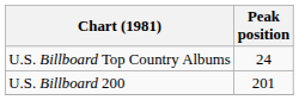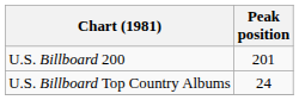 <table class="wikitable">
 <tr>
 <th>Chart (1981)</th>
 <th>Peak<br>position</th>
 </tr>
 <tr>
+<td>U.S. <em>Billboard</em> 200</td>
+<td align="center">201</td>
+</tr>
+<tr>
 <td>U.S. <em>Billboard</em> Top Country Albums</td>
 <td align="center">24</td>
 </tr>
 <tr>
-<td>U.S. <em>Billboard</em> 200</td>
-<td align="center">201</td>
-</tr>
-<tr>
 </tr>
 </table>
